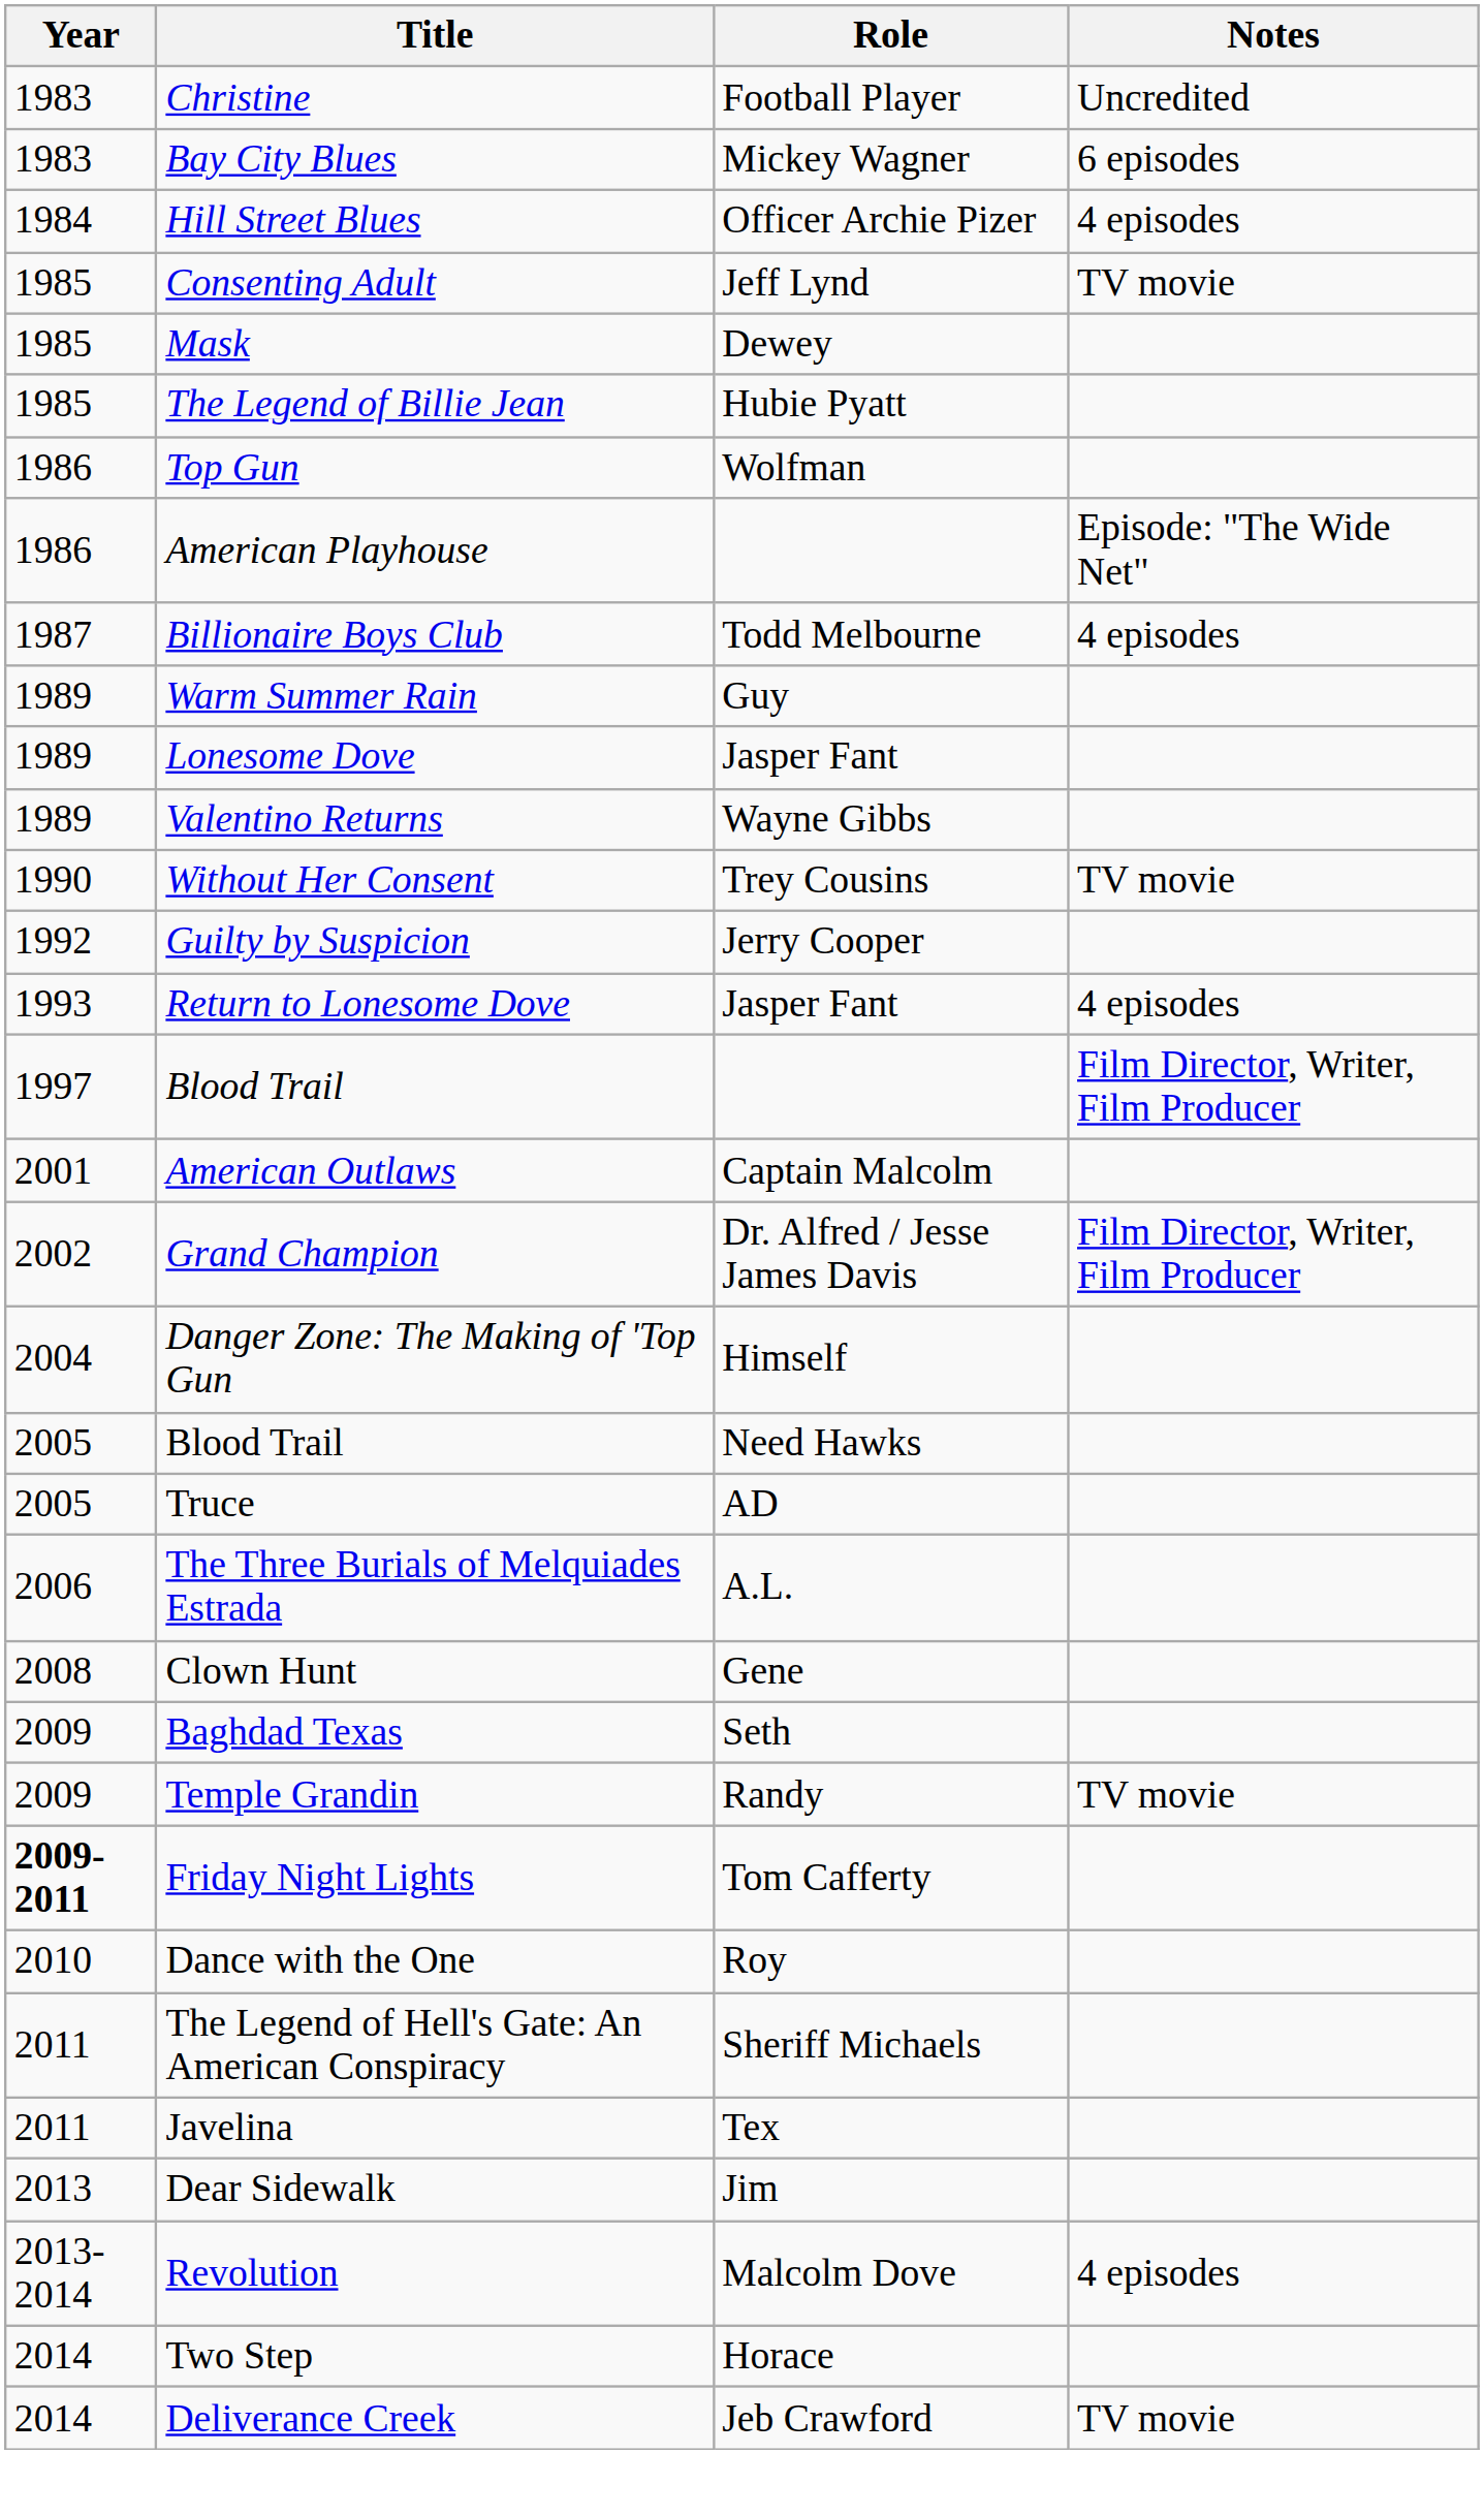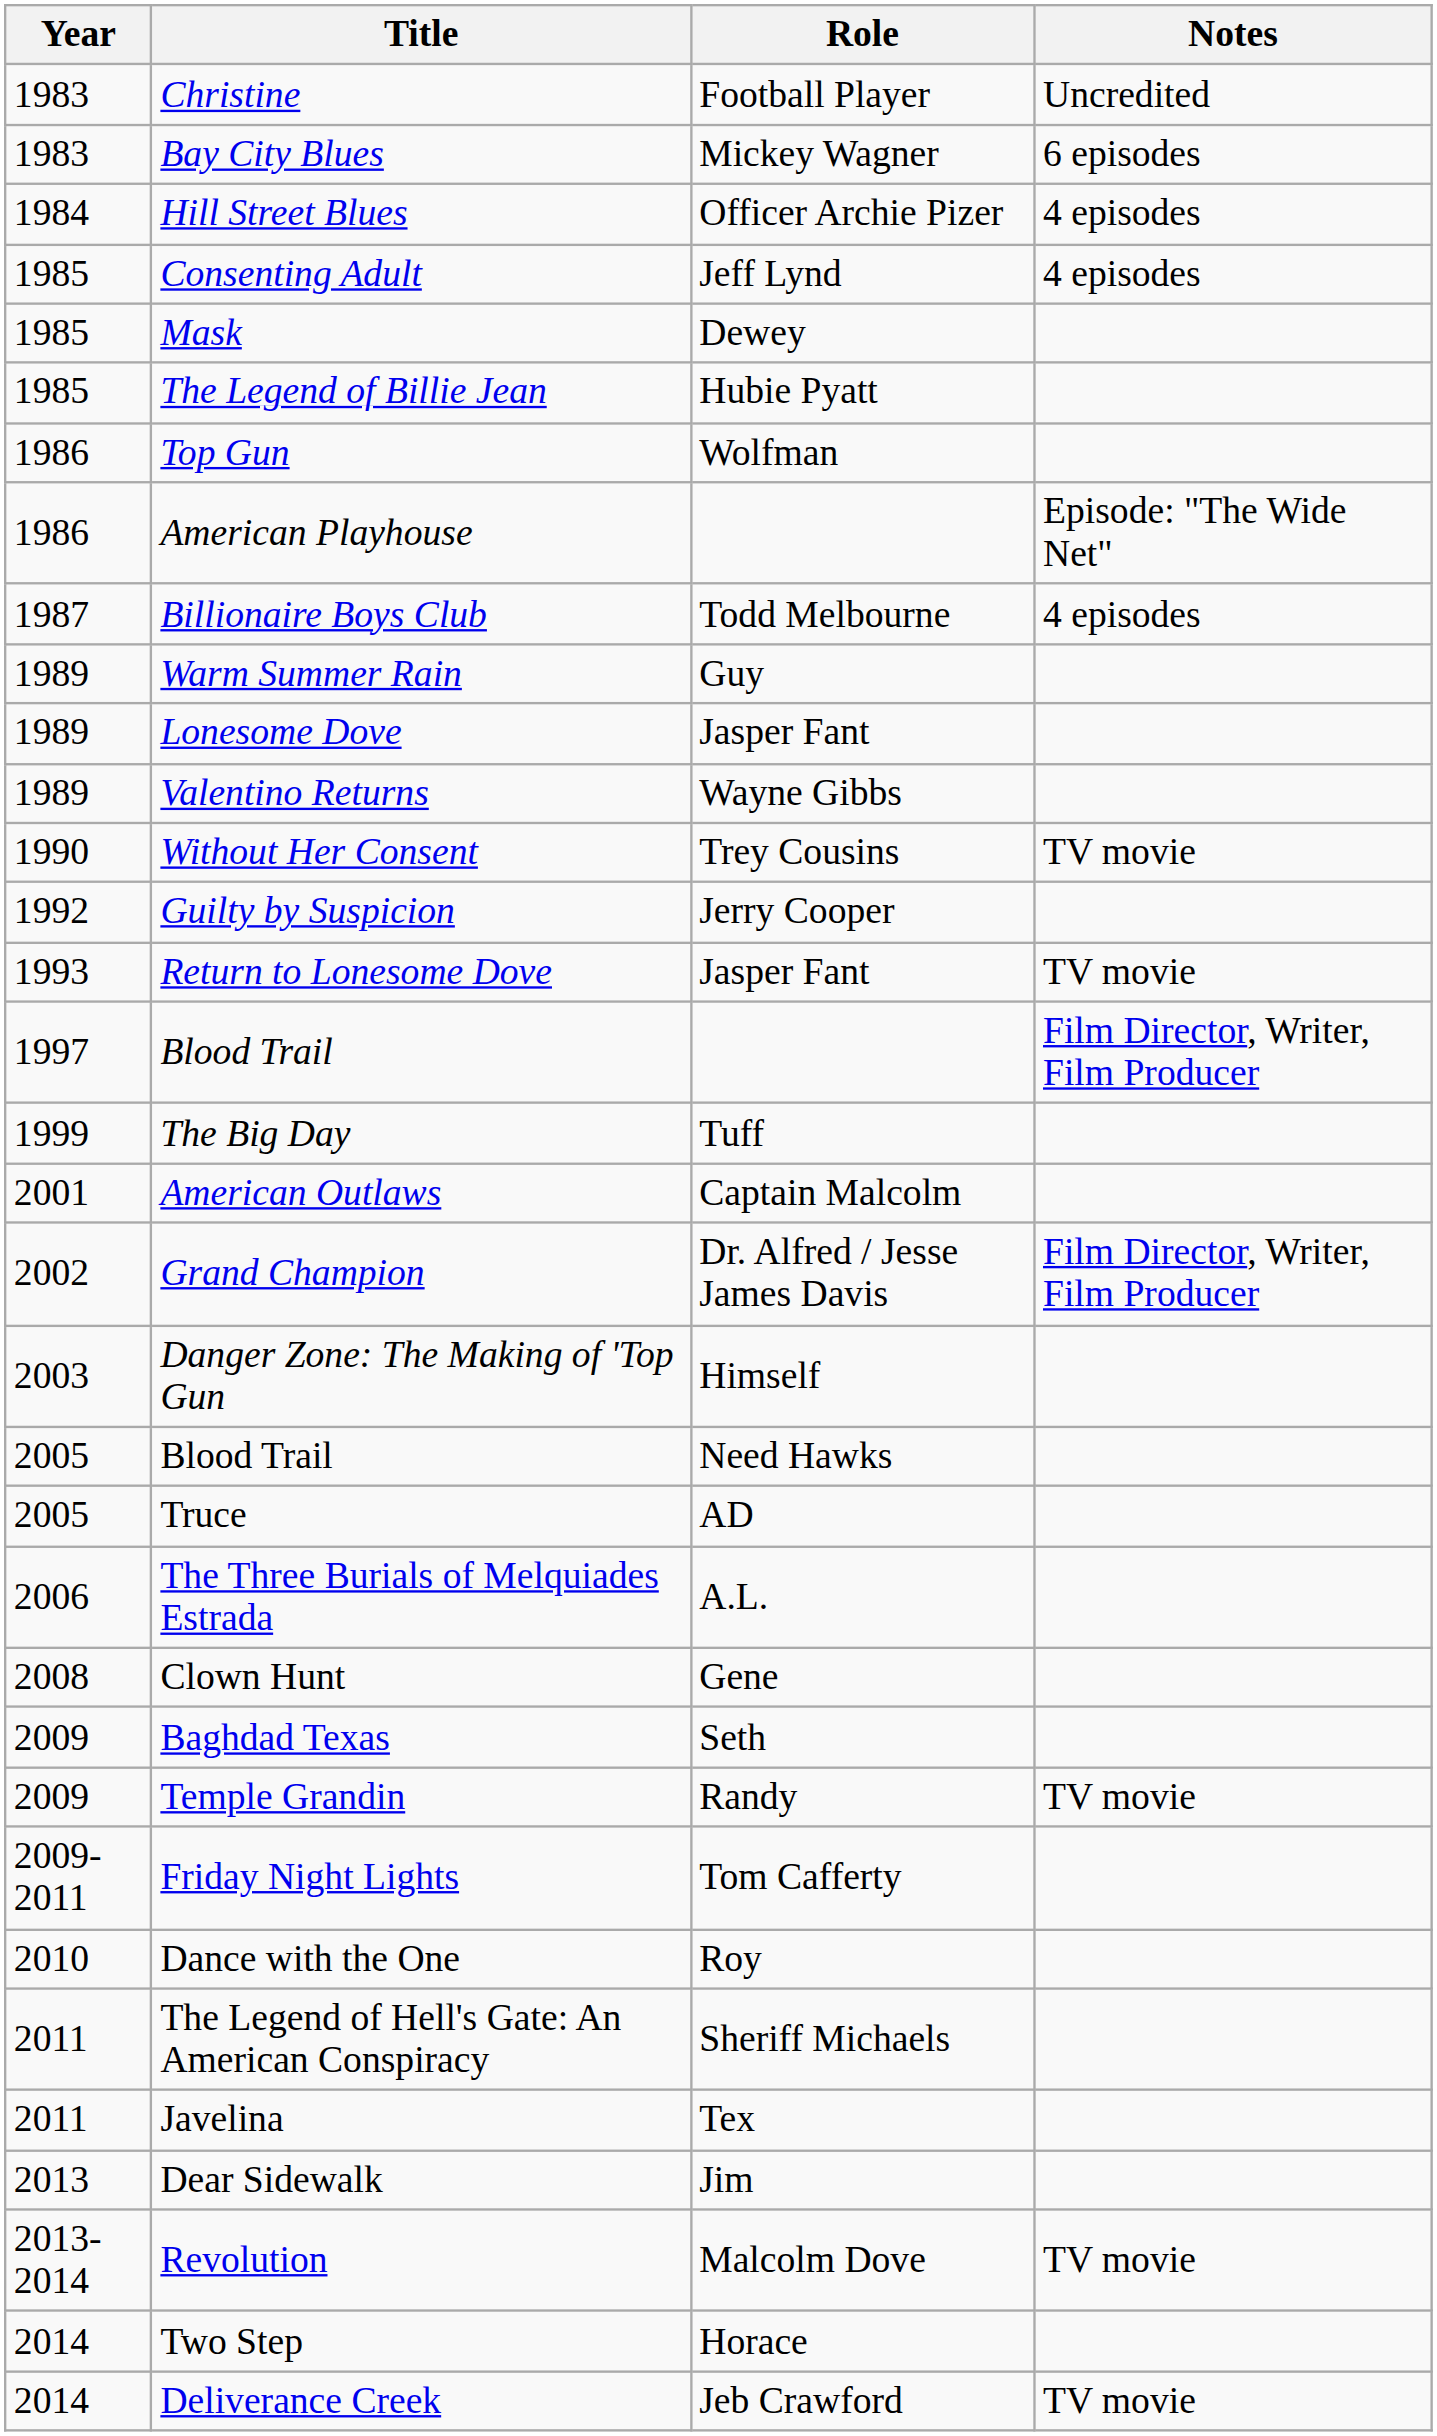 <table class="wikitable"  style="text-align:left">
 <tr>
 <th>Year</th>
 <th>Title</th>
 <th>Role</th>
 <th>Notes</th>
 </tr>
 <tr>
 <td>1983</td>
 <td><em><a href='#'>Christine</a></em></td>
 <td>Football Player</td>
 <td>Uncredited</td>
 </tr>
 <tr>
 <td>1983</td>
 <td><em><a href='#'>Bay City Blues</a></em></td>
 <td>Mickey Wagner</td>
 <td>6 episodes</td>
 </tr>
 <tr>
 <td>1984</td>
 <td><em><a href='#'>Hill Street Blues</a></em></td>
 <td>Officer Archie Pizer</td>
 <td>4 episodes</td>
 </tr>
 <tr>
 <td>1985</td>
 <td><em><a href='#'>Consenting Adult</a></em></td>
 <td>Jeff Lynd</td>
-<td>TV movie</td>
+<td>4 episodes</td>
 </tr>
 <tr>
 <td>1985</td>
 <td><em><a href='#'>Mask</a></em></td>
 <td>Dewey</td>
 <td></td>
 </tr>
 <tr>
 <td>1985</td>
 <td><em><a href='#'>The Legend of Billie Jean</a></em></td>
 <td>Hubie Pyatt</td>
 <td></td>
 </tr>
 <tr>
 <td>1986</td>
 <td><em><a href='#'>Top Gun</a></em></td>
 <td>Wolfman</td>
 <td></td>
 </tr>
 <tr>
 <td>1986</td>
 <td><em>American Playhouse</em></td>
 <td></td>
 <td>Episode: "The Wide Net"</td>
 </tr>
 <tr>
 <td>1987</td>
 <td><em><a href='#'>Billionaire Boys Club</a></em></td>
 <td>Todd Melbourne</td>
 <td>4 episodes</td>
 </tr>
 <tr>
 <td>1989</td>
 <td><em><a href='#'>Warm Summer Rain</a></em></td>
 <td>Guy</td>
 <td></td>
 </tr>
 <tr>
 <td>1989</td>
 <td><em><a href='#'>Lonesome Dove</a></em></td>
 <td>Jasper Fant</td>
 <td></td>
 </tr>
 <tr>
 <td>1989</td>
 <td><em><a href='#'>Valentino Returns</a></em></td>
 <td>Wayne Gibbs</td>
 <td></td>
 </tr>
 <tr>
 <td>1990</td>
 <td><em><a href='#'>Without Her Consent</a></em></td>
 <td>Trey Cousins</td>
 <td>TV movie</td>
 </tr>
 <tr>
 <td>1992</td>
 <td><em><a href='#'>Guilty by Suspicion</a></em></td>
 <td>Jerry Cooper</td>
 <td></td>
 </tr>
 <tr>
 <td>1993</td>
 <td><em><a href='#'>Return to Lonesome Dove</a></em></td>
 <td>Jasper Fant</td>
-<td>4 episodes</td>
+<td>TV movie</td>
 </tr>
 <tr>
 <td>1997</td>
 <td><em>Blood Trail</em></td>
 <td></td>
 <td><a href='#'>Film Director</a>, Writer, <a href='#'>Film Producer</a></td>
+</tr>
+<tr>
+<td>1999</td>
+<td><em>The Big Day</em></td>
+<td>Tuff</td>
+<td></td>
 </tr>
 <tr>
 <td>2001</td>
 <td><em><a href='#'>American Outlaws</a></em></td>
 <td>Captain Malcolm</td>
 <td></td>
 </tr>
 <tr>
 <td>2002</td>
 <td><em><a href='#'>Grand Champion</a></em></td>
 <td>Dr. Alfred / Jesse James Davis</td>
 <td><a href='#'>Film Director</a>, Writer, <a href='#'>Film Producer</a></td>
 </tr>
 <tr>
-<td>2004</td>
+<td>2003</td>
 <td><em>Danger Zone: The Making of 'Top Gun<strong></td>
 <td>Himself</td>
 <td></td>
 </tr>
 <tr>
 <td>2005</td>
 <td></em>Blood Trail<em></td>
 <td>Need Hawks</td>
 <td></td>
 </tr>
 <tr>
 <td>2005</td>
 <td></em>Truce<em></td>
 <td>AD</td>
 <td></td>
 </tr>
 <tr>
 <td>2006</td>
 <td></em><a href='#'>The Three Burials of Melquiades Estrada</a><em></td>
 <td>A.L.</td>
 <td></td>
 </tr>
 <tr>
 <td>2008</td>
 <td></em>Clown Hunt<em></td>
 <td>Gene</td>
 <td></td>
 </tr>
 <tr>
 <td>2009</td>
 <td></em><a href='#'>Baghdad Texas</a><em></td>
 <td>Seth</td>
 <td></td>
 </tr>
 <tr>
 <td>2009</td>
 <td></em><a href='#'>Temple Grandin</a><em></td>
 <td>Randy</td>
 <td>TV movie</td>
 </tr>
 <tr>
-<td><strong>2009-2011</strong></td>
+<td>2009-2011</td>
 <td></em><a href='#'>Friday Night Lights</a><em></td>
 <td>Tom Cafferty</td>
 <td></td>
 </tr>
 <tr>
 <td>2010</td>
 <td></em>Dance with the One<em></td>
 <td>Roy</td>
 <td></td>
 </tr>
 <tr>
 <td>2011</td>
 <td></em>The Legend of Hell's Gate: An American Conspiracy<em></td>
 <td>Sheriff Michaels</td>
 <td></td>
 </tr>
 <tr>
 <td>2011</td>
 <td></em>Javelina<em></td>
 <td>Tex</td>
 <td></td>
 </tr>
 <tr>
 <td>2013</td>
 <td></em>Dear Sidewalk<em></td>
 <td>Jim</td>
 <td></td>
 </tr>
 <tr>
 <td>2013-2014</td>
 <td></em><a href='#'>Revolution</a><em></td>
 <td>Malcolm Dove</td>
-<td>4 episodes</td>
+<td>TV movie</td>
 </tr>
 <tr>
 <td>2014</td>
 <td></em>Two Step<em></td>
 <td>Horace</td>
 <td></td>
 </tr>
 <tr>
 <td>2014</td>
 <td></em><a href='#'>Deliverance Creek</a><em></td>
 <td>Jeb Crawford</td>
 <td>TV movie</td>
 </tr>
 </table>
